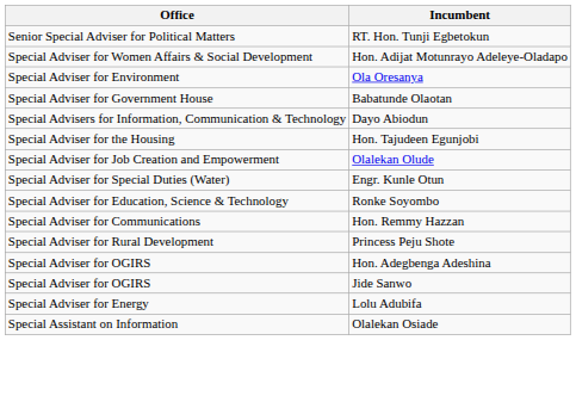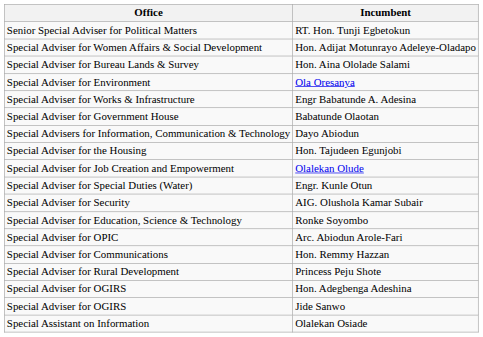 <table class="wikitable">
 <tr>
 <th colspan="1">Office</th>
 <th colspan="1">Incumbent</th>
 </tr>
 <tr>
 <td>Senior Special Adviser for Political Matters</td>
 <td>RT. Hon. Tunji Egbetokun</td>
 </tr>
 <tr>
 <td>Special Adviser for Women Affairs & Social Development</td>
 <td>Hon. Adijat Motunrayo Adeleye-Oladapo</td>
 </tr>
 <tr>
+<td>Special Adviser for Bureau Lands & Survey</td>
+<td>Hon. Aina Ololade Salami</td>
+</tr>
+<tr>
 <td>Special Adviser for Environment</td>
 <td><a href='#'>Ola Oresanya</a></td>
+</tr>
+<tr>
+<td>Special Adviser for Works & Infrastructure</td>
+<td>Engr Babatunde A. Adesina</td>
 </tr>
 <tr>
 <td>Special Adviser for Government House</td>
 <td>Babatunde Olaotan</td>
 </tr>
 <tr>
 <td>Special Advisers for Information, Communication & Technology</td>
 <td>Dayo Abiodun</td>
 </tr>
 <tr>
 <td>Special Adviser for the Housing</td>
 <td>Hon. Tajudeen Egunjobi</td>
 </tr>
 <tr>
 <td>Special Adviser for Job Creation and Empowerment</td>
 <td><a href='#'>Olalekan Olude</a></td>
 </tr>
 <tr>
 <td>Special Adviser for Special Duties (Water)</td>
 <td>Engr. Kunle Otun</td>
 </tr>
 <tr>
+<td>Special Adviser for Security</td>
+<td>AIG. Olushola Kamar Subair</td>
+</tr>
+<tr>
 <td>Special Adviser for Education, Science & Technology</td>
 <td>Ronke Soyombo</td>
+</tr>
+<tr>
+<td>Special Adviser for OPIC</td>
+<td>Arc. Abiodun Arole-Fari</td>
 </tr>
 <tr>
 <td>Special Adviser for Communications</td>
 <td>Hon. Remmy Hazzan</td>
 </tr>
 <tr>
 <td>Special Adviser for Rural Development</td>
 <td>Princess Peju Shote</td>
 </tr>
 <tr>
 <td>Special Adviser for OGIRS</td>
 <td>Hon. Adegbenga Adeshina</td>
 </tr>
 <tr>
 <td>Special Adviser for OGIRS</td>
 <td>Jide Sanwo</td>
 </tr>
 <tr>
-<td>Special Adviser for Energy</td>
-<td>Lolu Adubifa</td>
-</tr>
-<tr>
 <td>Special Assistant on Information</td>
 <td>Olalekan Osiade<br></td>
 </tr>
 </table>
